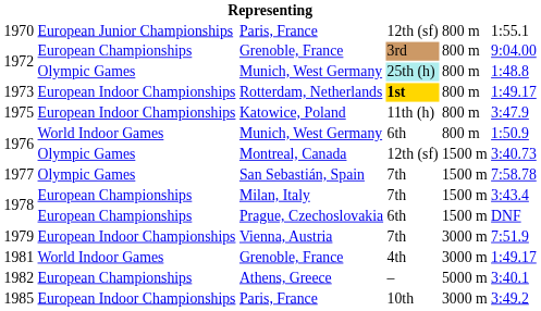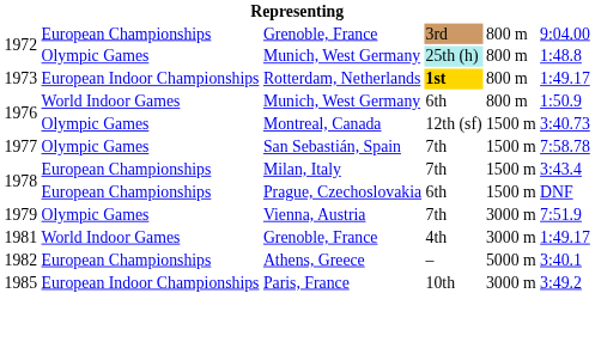 <table>
 <tr>
 <th colspan="6">Representing </th>
-</tr>
-<tr>
-<td>1970</td>
-<td><a href='#'>European Junior Championships</a></td>
-<td><a href='#'>Paris, France</a></td>
-<td>12th (sf)</td>
-<td>800 m</td>
-<td>1:55.1</td>
 </tr>
 <tr>
 <td rowspan=2>1972</td>
 <td><a href='#'>European Championships</a></td>
 <td><a href='#'>Grenoble, France</a></td>
 <td bgcolor=cc9966>3rd</td>
 <td>800 m</td>
 <td><a href='#'>9:04.00</a></td>
 </tr>
 <tr>
 <td><a href='#'>Olympic Games</a></td>
 <td><a href='#'>Munich, West Germany</a></td>
 <td style="background: paleturquoise;">25th (h)</td>
 <td>800 m</td>
 <td><a href='#'>1:48.8</a></td>
 </tr>
 <tr>
 <td>1973</td>
 <td><a href='#'>European Indoor Championships</a></td>
 <td><a href='#'>Rotterdam, Netherlands</a></td>
 <td bgcolor=gold><strong>1st</strong></td>
 <td>800 m</td>
 <td><a href='#'>1:49.17</a></td>
-</tr>
-<tr>
-<td>1975</td>
-<td><a href='#'>European Indoor Championships</a></td>
-<td><a href='#'>Katowice, Poland</a></td>
-<td>11th (h)</td>
-<td>800 m</td>
-<td><a href='#'>3:47.9</a></td>
 </tr>
 <tr>
 <td rowspan=2>1976</td>
 <td><a href='#'>World Indoor Games</a></td>
 <td><a href='#'>Munich, West Germany</a></td>
 <td>6th</td>
 <td>800 m</td>
 <td><a href='#'>1:50.9</a></td>
 </tr>
 <tr>
 <td><a href='#'>Olympic Games</a></td>
 <td><a href='#'>Montreal, Canada</a></td>
 <td>12th (sf)</td>
 <td>1500 m</td>
 <td><a href='#'>3:40.73</a></td>
 </tr>
 <tr>
 <td>1977</td>
 <td><a href='#'>Olympic Games</a></td>
 <td><a href='#'>San Sebastián, Spain</a></td>
 <td>7th</td>
 <td>1500 m</td>
 <td><a href='#'>7:58.78</a></td>
 </tr>
 <tr>
 <td rowspan=2>1978</td>
 <td><a href='#'>European Championships</a></td>
 <td><a href='#'>Milan, Italy</a></td>
 <td>7th</td>
 <td>1500 m</td>
 <td><a href='#'>3:43.4</a></td>
 </tr>
 <tr>
 <td><a href='#'>European Championships</a></td>
 <td><a href='#'>Prague, Czechoslovakia</a></td>
 <td>6th</td>
 <td>1500 m</td>
 <td><a href='#'>DNF</a></td>
 </tr>
 <tr>
 <td>1979</td>
-<td><a href='#'>European Indoor Championships</a></td>
+<td><a href='#'>Olympic Games</a></td>
 <td><a href='#'>Vienna, Austria</a></td>
 <td>7th</td>
 <td>3000 m</td>
 <td><a href='#'>7:51.9</a></td>
 </tr>
 <tr>
 <td>1981</td>
 <td><a href='#'>World Indoor Games</a></td>
 <td><a href='#'>Grenoble, France</a></td>
 <td>4th</td>
 <td>3000 m</td>
 <td><a href='#'>1:49.17</a></td>
 </tr>
 <tr>
 <td>1982</td>
 <td><a href='#'>European Championships</a></td>
 <td><a href='#'>Athens, Greece</a></td>
 <td>–</td>
 <td>5000 m</td>
 <td><a href='#'>3:40.1</a></td>
 </tr>
 <tr>
 <td>1985</td>
 <td><a href='#'>European Indoor Championships</a></td>
 <td><a href='#'>Paris, France</a></td>
 <td>10th</td>
 <td>3000 m</td>
 <td><a href='#'>3:49.2</a></td>
 </tr>
 </table>
